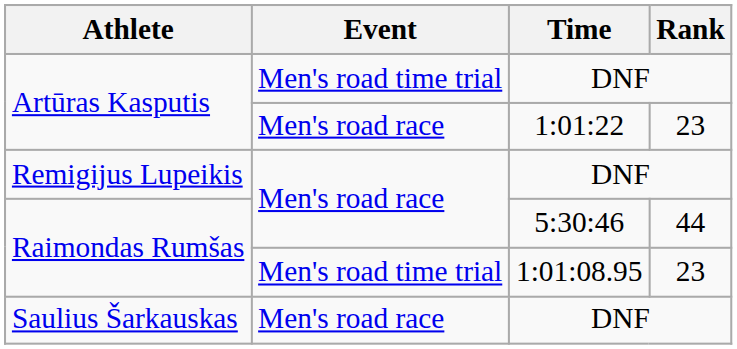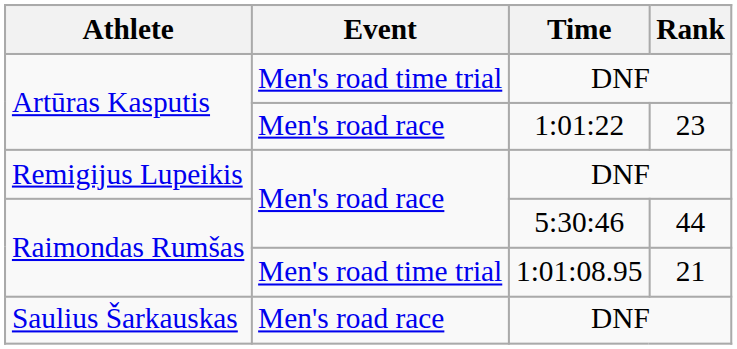 <table class=wikitable style="font-size:90%">
 <tr>
 <th>Athlete</th>
 <th>Event</th>
 <th>Time</th>
 <th>Rank</th>
 </tr>
 <tr align=center>
 <td align=left rowspan=2><a href='#'>Artūras Kasputis</a></td>
 <td align=left><a href='#'>Men's road time trial</a></td>
 <td colspan=2>DNF</td>
 </tr>
 <tr align=center>
 <td align=left><a href='#'>Men's road race</a></td>
 <td>1:01:22</td>
 <td>23</td>
 </tr>
 <tr align=center>
 <td align=left><a href='#'>Remigijus Lupeikis</a></td>
 <td align=left rowspan=2><a href='#'>Men's road race</a></td>
 <td colspan=2>DNF</td>
 </tr>
 <tr align=center>
 <td align=left rowspan=2><a href='#'>Raimondas Rumšas</a></td>
 <td>5:30:46</td>
 <td>44</td>
 </tr>
 <tr align=center>
 <td align=left><a href='#'>Men's road time trial</a></td>
 <td>1:01:08.95</td>
-<td>23</td>
+<td>21</td>
 </tr>
 <tr align=center>
 <td align=left><a href='#'>Saulius Šarkauskas</a></td>
 <td align=left><a href='#'>Men's road race</a></td>
 <td colspan=2>DNF</td>
 </tr>
 </table>
